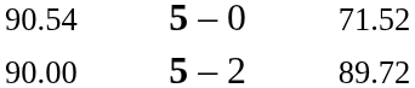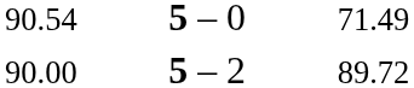 <table style="text-align:center">
 <tr>
 <th width=223></th>
 <th width=100></th>
 <th width=223></th>
 </tr>
 <tr>
 <td align=right><small><span>90.54</span></small> <strong></strong></td>
 <td><strong>5</strong> – 0</td>
-<td align=left> <small><span>71.52</span></small></td>
+<td align=left> <small><span>71.49</span></small></td>
 </tr>
 <tr>
 <td align=right><small><span>90.00</span></small> <strong></strong></td>
 <td><strong>5</strong> – 2</td>
 <td align=left> <small><span>89.72</span></small></td>
 </tr>
 </table>
